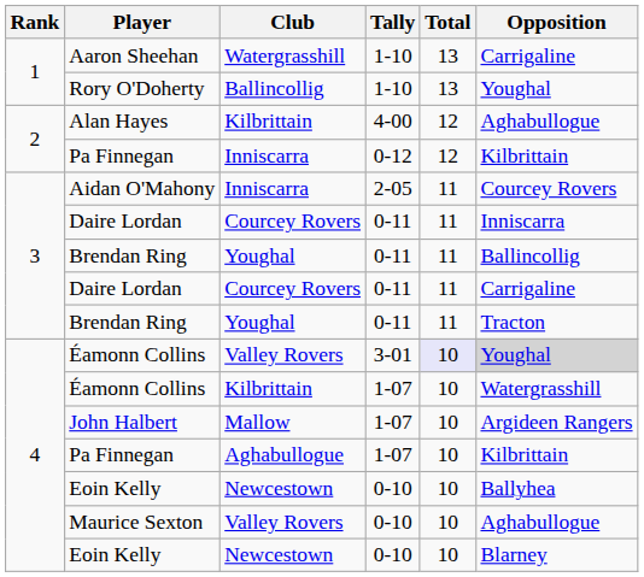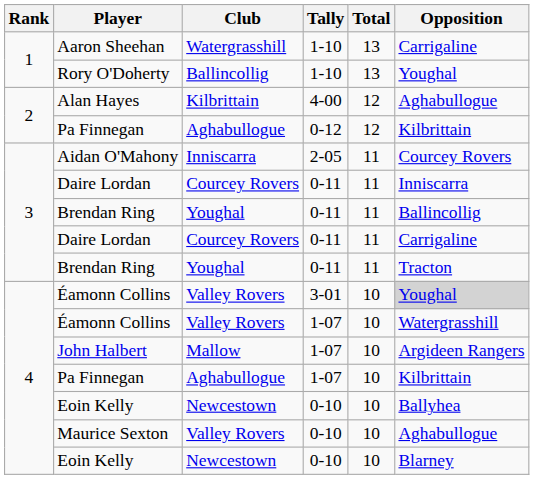 <table class="wikitable">
 <tr>
 <th>Rank</th>
 <th>Player</th>
 <th>Club</th>
 <th>Tally</th>
 <th>Total</th>
 <th>Opposition</th>
 </tr>
 <tr>
 <td rowspan="2" style="text-align:center;">1</td>
 <td>Aaron Sheehan</td>
 <td><a href='#'>Watergrasshill</a></td>
 <td align=center>1-10</td>
 <td align=center>13</td>
 <td><a href='#'>Carrigaline</a></td>
 </tr>
 <tr>
 <td>Rory O'Doherty</td>
 <td><a href='#'>Ballincollig</a></td>
 <td align=center>1-10</td>
 <td align=center>13</td>
 <td><a href='#'>Youghal</a></td>
 </tr>
 <tr>
 <td rowspan="2" style="text-align:center;">2</td>
 <td>Alan Hayes</td>
 <td><a href='#'>Kilbrittain</a></td>
 <td align=center>4-00</td>
 <td align=center>12</td>
 <td><a href='#'>Aghabullogue</a></td>
 </tr>
 <tr>
 <td>Pa Finnegan</td>
-<td><a href='#'>Inniscarra</a></td>
+<td><a href='#'>Aghabullogue</a></td>
 <td align=center>0-12</td>
 <td align=center>12</td>
 <td><a href='#'>Kilbrittain</a></td>
 </tr>
 <tr>
 <td rowspan="5" style="text-align:center;">3</td>
 <td>Aidan O'Mahony</td>
 <td><a href='#'>Inniscarra</a></td>
 <td align=center>2-05</td>
 <td align=center>11</td>
 <td><a href='#'>Courcey Rovers</a></td>
 </tr>
 <tr>
 <td>Daire Lordan</td>
 <td><a href='#'>Courcey Rovers</a></td>
 <td align=center>0-11</td>
 <td align=center>11</td>
 <td><a href='#'>Inniscarra</a></td>
 </tr>
 <tr>
 <td>Brendan Ring</td>
 <td><a href='#'>Youghal</a></td>
 <td align=center>0-11</td>
 <td align=center>11</td>
 <td><a href='#'>Ballincollig</a></td>
 </tr>
 <tr>
 <td>Daire Lordan</td>
 <td><a href='#'>Courcey Rovers</a></td>
 <td align=center>0-11</td>
 <td align=center>11</td>
 <td><a href='#'>Carrigaline</a></td>
 </tr>
 <tr>
 <td>Brendan Ring</td>
 <td><a href='#'>Youghal</a></td>
 <td align=center>0-11</td>
 <td align=center>11</td>
 <td><a href='#'>Tracton</a></td>
 </tr>
 <tr>
 <td rowspan="7" style="text-align:center;">4</td>
 <td>Éamonn Collins</td>
 <td><a href='#'>Valley Rovers</a></td>
 <td align=center>3-01</td>
-<td align=center style="background: lavender;">10</td>
+<td align=center>10</td>
 <td style="background: lightgrey;"><a href='#'>Youghal</a></td>
 </tr>
 <tr>
 <td>Éamonn Collins</td>
-<td><a href='#'>Kilbrittain</a></td>
+<td><a href='#'>Valley Rovers</a></td>
 <td align=center>1-07</td>
 <td align=center>10</td>
 <td><a href='#'>Watergrasshill</a></td>
 </tr>
 <tr>
 <td><a href='#'>John Halbert</a></td>
 <td><a href='#'>Mallow</a></td>
 <td align=center>1-07</td>
 <td align=center>10</td>
 <td><a href='#'>Argideen Rangers</a></td>
 </tr>
 <tr>
 <td>Pa Finnegan</td>
 <td><a href='#'>Aghabullogue</a></td>
 <td align=center>1-07</td>
 <td align=center>10</td>
 <td><a href='#'>Kilbrittain</a></td>
 </tr>
 <tr>
 <td>Eoin Kelly</td>
 <td><a href='#'>Newcestown</a></td>
 <td align=center>0-10</td>
 <td align=center>10</td>
 <td><a href='#'>Ballyhea</a></td>
 </tr>
 <tr>
 <td>Maurice Sexton</td>
 <td><a href='#'>Valley Rovers</a></td>
 <td align=center>0-10</td>
 <td align=center>10</td>
 <td><a href='#'>Aghabullogue</a></td>
 </tr>
 <tr>
 <td>Eoin Kelly</td>
 <td><a href='#'>Newcestown</a></td>
 <td align=center>0-10</td>
 <td align=center>10</td>
 <td><a href='#'>Blarney</a></td>
 </tr>
 </table>
